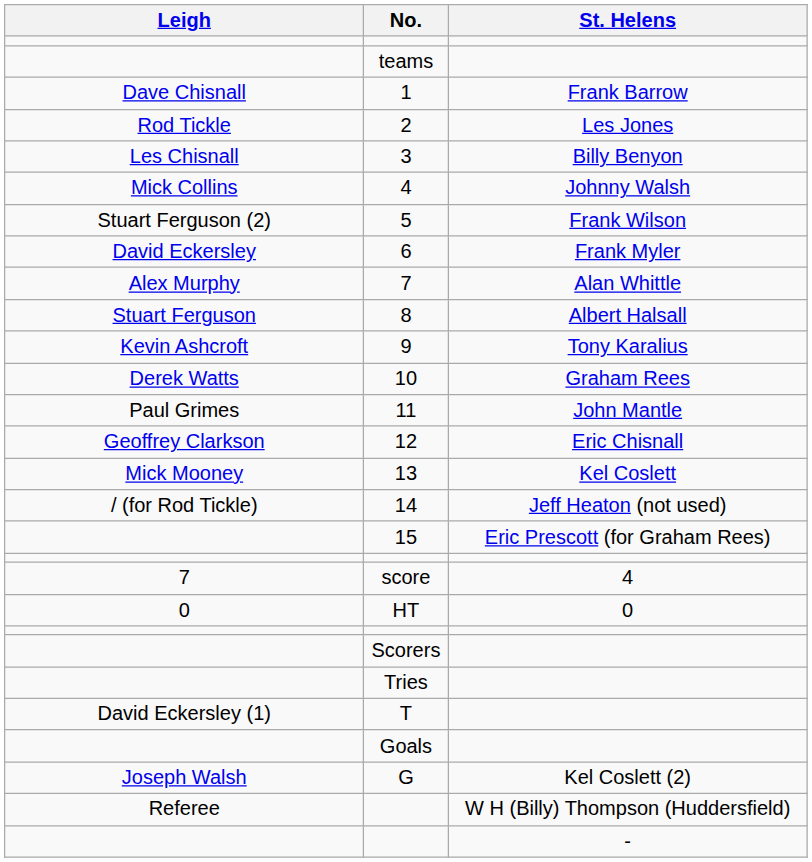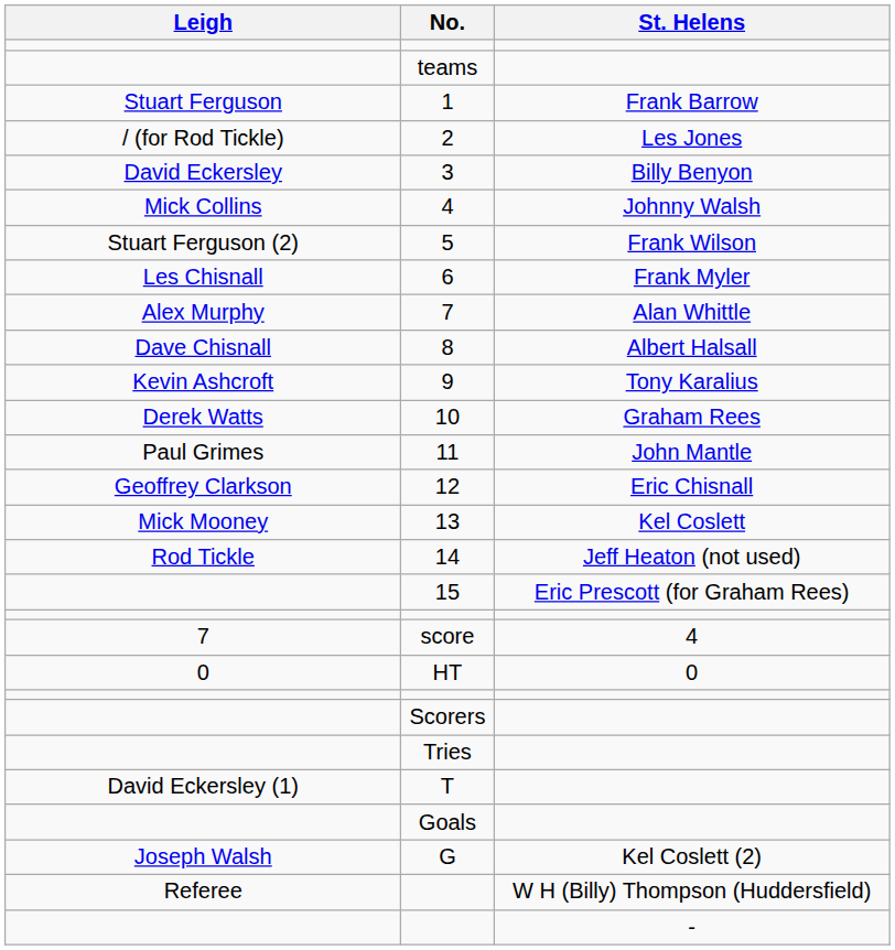 <table class="wikitable" style="text-align:center;">
 <tr>
 <th style="width:280px;" abbr="Leigh"><a href='#'>Leigh</a></th>
 <th style="width:60px;" abbr="Number">No.</th>
 <th style="width:280px;" abbr="St. Helens"><a href='#'>St. Helens</a></th>
 </tr>
 <tr>
 <td></td>
 <td></td>
 <td></td>
 </tr>
 <tr>
 <td></td>
 <td>teams</td>
 <td></td>
 </tr>
 <tr>
-<td><a href='#'>Dave Chisnall</a></td>
+<td><a href='#'>Stuart Ferguson</a></td>
 <td>1</td>
 <td><a href='#'>Frank Barrow</a></td>
 </tr>
 <tr>
-<td><a href='#'>Rod Tickle</a></td>
+<td> / (for Rod Tickle)</td>
 <td>2</td>
 <td><a href='#'>Les Jones</a></td>
 </tr>
 <tr>
-<td><a href='#'>Les Chisnall</a></td>
+<td><a href='#'>David Eckersley</a></td>
 <td>3</td>
 <td><a href='#'>Billy Benyon</a></td>
 </tr>
 <tr>
 <td><a href='#'>Mick Collins</a></td>
 <td>4</td>
 <td><a href='#'>Johnny Walsh</a></td>
 </tr>
 <tr>
 <td>Stuart Ferguson (2)</td>
 <td>5</td>
 <td><a href='#'>Frank Wilson</a></td>
 </tr>
 <tr>
-<td><a href='#'>David Eckersley</a></td>
+<td><a href='#'>Les Chisnall</a></td>
 <td>6</td>
 <td><a href='#'>Frank Myler</a></td>
 </tr>
 <tr>
 <td><a href='#'>Alex Murphy</a></td>
 <td>7</td>
 <td><a href='#'>Alan Whittle</a></td>
 </tr>
 <tr>
-<td><a href='#'>Stuart Ferguson</a></td>
+<td><a href='#'>Dave Chisnall</a></td>
 <td>8</td>
 <td><a href='#'>Albert Halsall</a></td>
 </tr>
 <tr>
 <td><a href='#'>Kevin Ashcroft</a></td>
 <td>9</td>
 <td><a href='#'>Tony Karalius</a></td>
 </tr>
 <tr>
 <td><a href='#'>Derek Watts</a></td>
 <td>10</td>
 <td><a href='#'>Graham Rees</a></td>
 </tr>
 <tr>
 <td>Paul Grimes</td>
 <td>11</td>
 <td><a href='#'>John Mantle</a></td>
 </tr>
 <tr>
 <td><a href='#'>Geoffrey Clarkson</a></td>
 <td>12</td>
 <td><a href='#'>Eric Chisnall</a></td>
 </tr>
 <tr>
 <td><a href='#'>Mick Mooney</a></td>
 <td>13</td>
 <td><a href='#'>Kel Coslett</a></td>
 </tr>
 <tr>
-<td> / (for Rod Tickle)</td>
+<td><a href='#'>Rod Tickle</a></td>
 <td>14</td>
 <td><a href='#'>Jeff Heaton</a> (not used)</td>
 </tr>
 <tr>
 <td></td>
 <td>15</td>
 <td><a href='#'>Eric Prescott</a> (for Graham Rees)</td>
 </tr>
 <tr>
 <td></td>
 <td></td>
 <td></td>
 </tr>
 <tr>
 <td>7</td>
 <td>score</td>
 <td>4</td>
 </tr>
 <tr>
 <td>0</td>
 <td>HT</td>
 <td>0</td>
 </tr>
 <tr>
 <td></td>
 <td></td>
 <td></td>
 </tr>
 <tr>
 <td></td>
 <td>Scorers</td>
 <td></td>
 </tr>
 <tr>
 <td></td>
 <td>Tries</td>
 <td></td>
 </tr>
 <tr>
 <td>David Eckersley (1)</td>
 <td>T</td>
 <td></td>
 </tr>
 <tr>
 <td></td>
 <td>Goals</td>
 <td></td>
 </tr>
 <tr>
 <td><a href='#'>Joseph Walsh</a></td>
 <td>G</td>
 <td>Kel Coslett (2)</td>
 </tr>
 <tr>
 <td>Referee</td>
 <td></td>
 <td>W H (Billy) Thompson (Huddersfield)</td>
 </tr>
 <tr>
 <td></td>
 <td></td>
 <td>-</td>
 </tr>
 </table>
